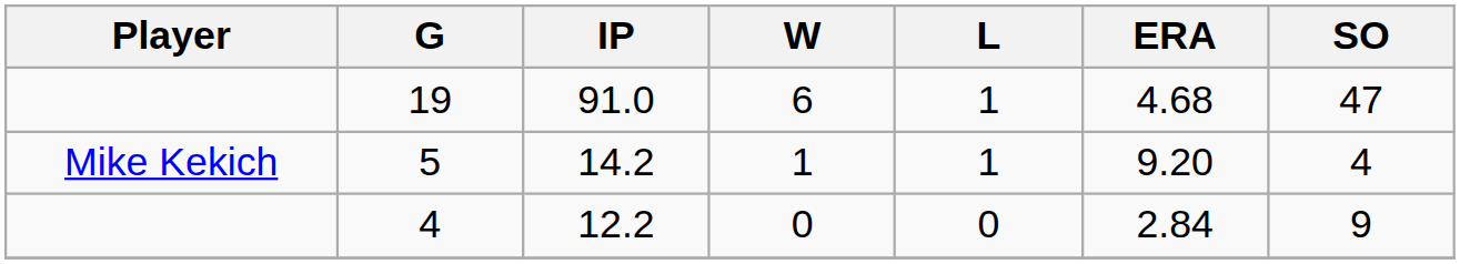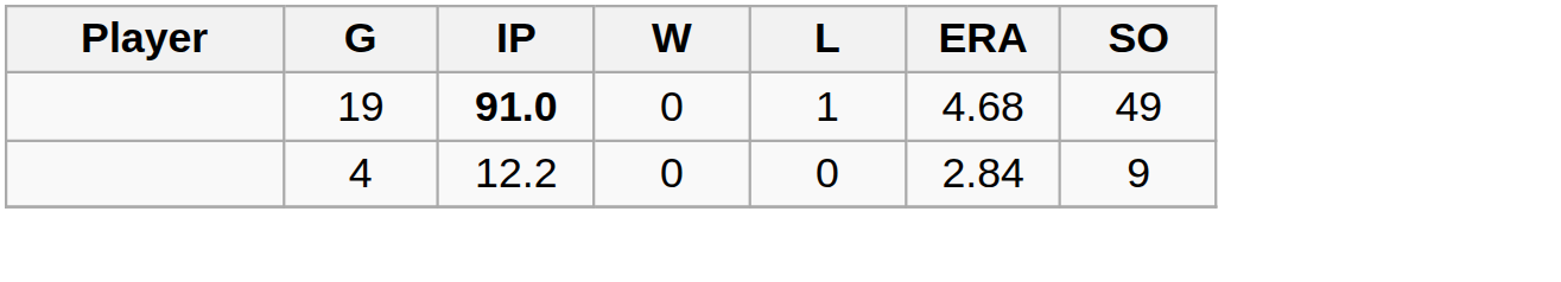 <table class="wikitable sortable">
 <tr>
 <th bgcolor="#DDDDFF" width="16%">Player</th>
 <th bgcolor="#DDDDFF" width="9%">G</th>
 <th bgcolor="#DDDDFF" width="9%">IP</th>
 <th bgcolor="#DDDDFF" width="9%">W</th>
 <th bgcolor="#DDDDFF" width="9%">L</th>
 <th bgcolor="#DDDDFF" width="9%">ERA</th>
 <th bgcolor="#DDDDFF" width="9%">SO</th>
 </tr>
 <tr align="center">
 <td></td>
 <td>19</td>
-<td>91.0</td>
-<td>6</td>
+<td><strong>91.0</strong></td>
+<td>0</td>
 <td>1</td>
 <td>4.68</td>
-<td>47</td>
-</tr>
-<tr align="center">
-<td><a href='#'>Mike Kekich</a></td>
-<td>5</td>
-<td>14.2</td>
-<td>1</td>
-<td>1</td>
-<td>9.20</td>
-<td>4</td>
+<td>49</td>
 </tr>
 <tr align=center>
 <td></td>
 <td>4</td>
 <td>12.2</td>
 <td>0</td>
 <td>0</td>
 <td>2.84</td>
 <td>9</td>
 </tr>
 <tr align="center">
 </tr>
 </table>
